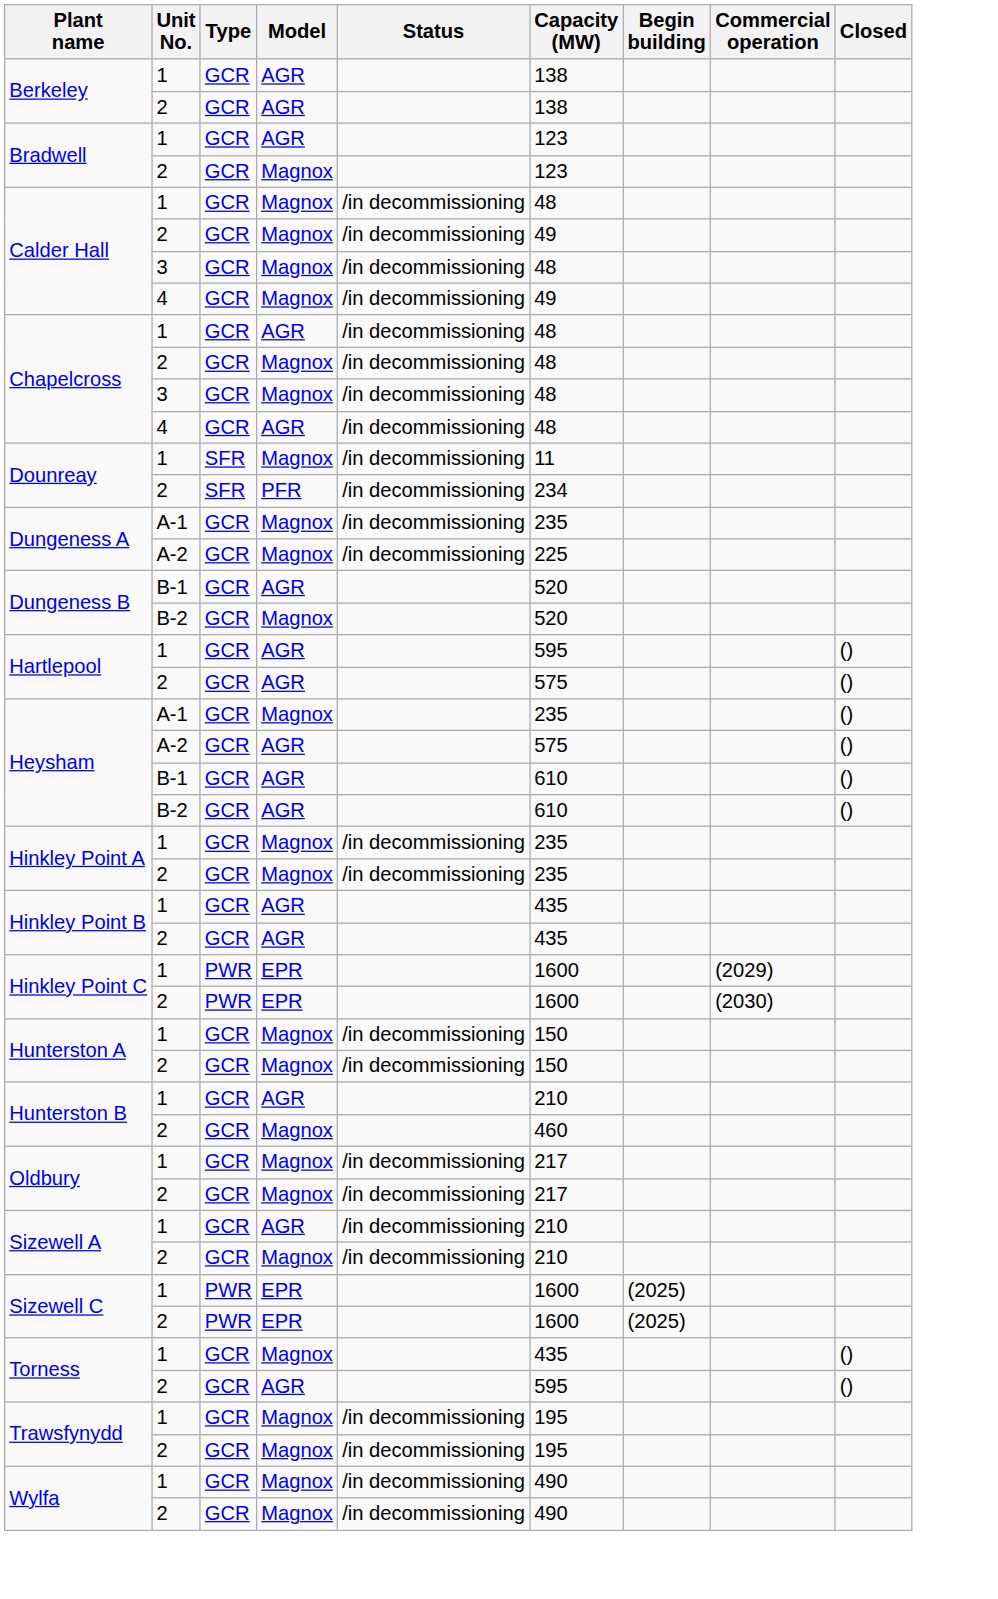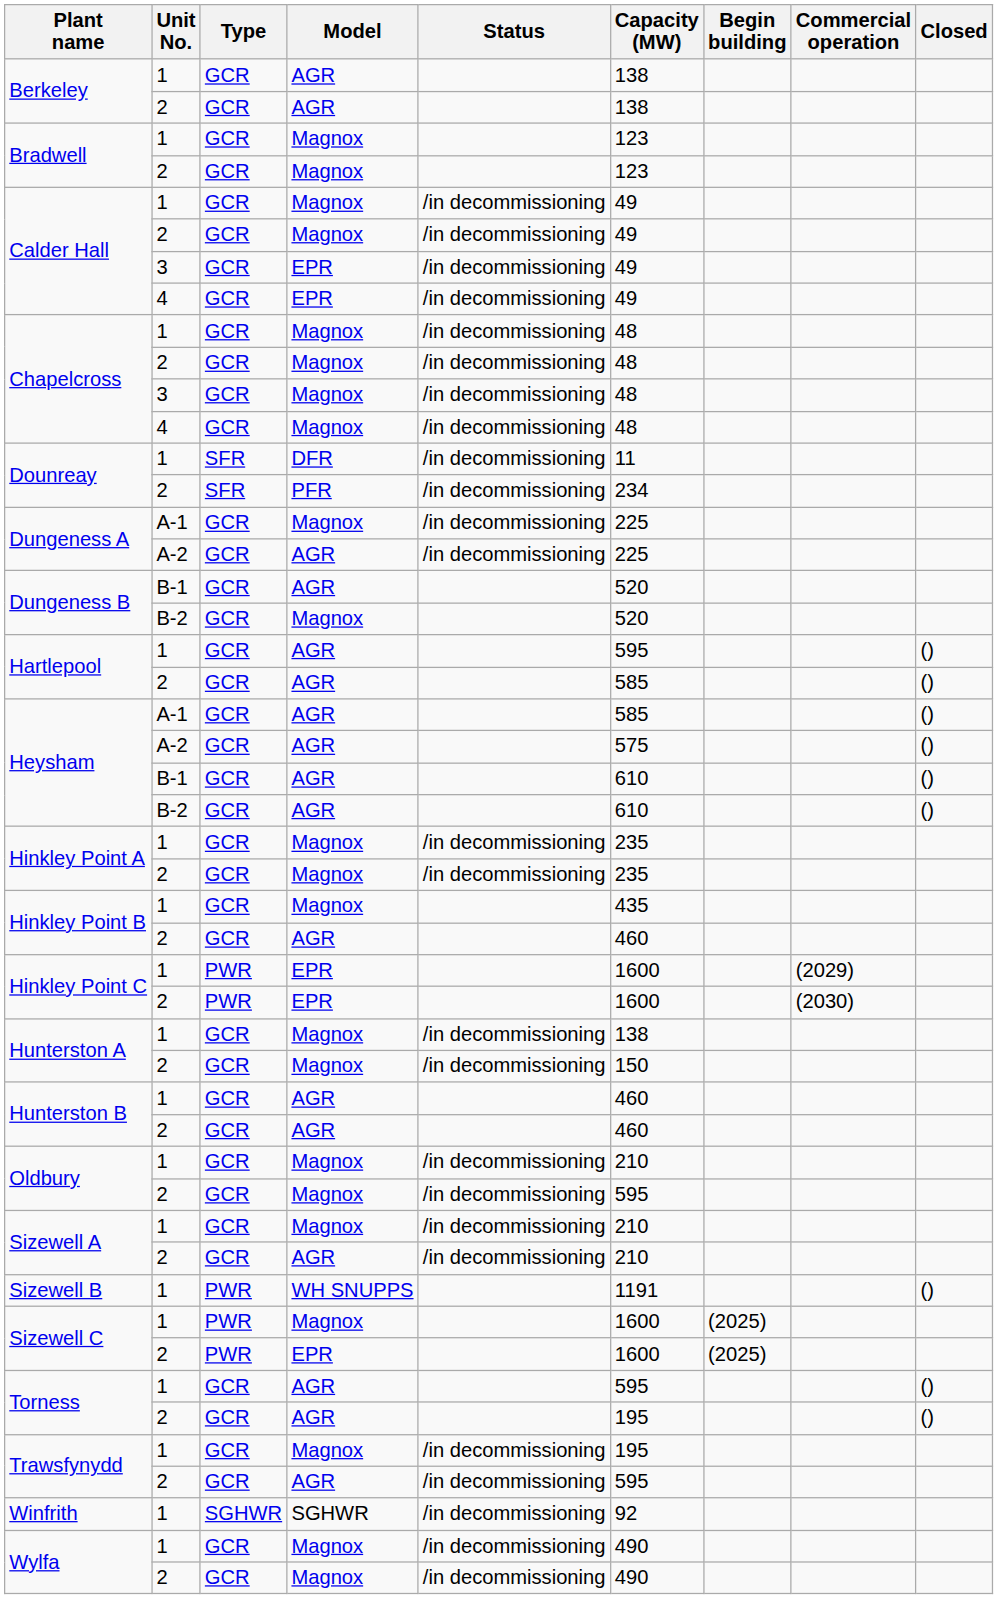 <table class="wikitable sortable mw-datatable sticky-header">
 <tr>
 <th>Plant<br>name</th>
 <th>Unit<br>No.</th>
 <th>Type</th>
 <th>Model</th>
 <th>Status</th>
 <th>Capacity<br>(MW)</th>
 <th>Begin<br>building</th>
 <th>Commercial<br>operation</th>
 <th>Closed</th>
 </tr>
 <tr>
 <td rowspan=2><a href='#'>Berkeley</a></td>
 <td>1</td>
 <td><a href='#'>GCR</a></td>
 <td><a href='#'>AGR</a></td>
 <td></td>
 <td>138</td>
 <td></td>
 <td></td>
 <td></td>
 </tr>
 <tr>
 <td>2</td>
 <td><a href='#'>GCR</a></td>
 <td><a href='#'>AGR</a></td>
 <td></td>
 <td>138</td>
 <td></td>
 <td></td>
 <td></td>
 </tr>
 <tr>
 <td rowspan=2><a href='#'>Bradwell</a></td>
 <td>1</td>
 <td><a href='#'>GCR</a></td>
-<td><a href='#'>AGR</a></td>
+<td><a href='#'>Magnox</a></td>
 <td></td>
 <td>123</td>
 <td></td>
 <td></td>
 <td></td>
 </tr>
 <tr>
 <td>2</td>
 <td><a href='#'>GCR</a></td>
 <td><a href='#'>Magnox</a></td>
 <td></td>
 <td>123</td>
 <td></td>
 <td></td>
 <td></td>
 </tr>
 <tr>
 <td rowspan=4><a href='#'>Calder Hall</a></td>
 <td>1</td>
 <td><a href='#'>GCR</a></td>
 <td><a href='#'>Magnox</a></td>
 <td>/in decommissioning</td>
-<td>48</td>
+<td>49</td>
 <td></td>
 <td></td>
 <td></td>
 </tr>
 <tr>
 <td>2</td>
 <td><a href='#'>GCR</a></td>
 <td><a href='#'>Magnox</a></td>
 <td>/in decommissioning</td>
 <td>49</td>
 <td></td>
 <td></td>
 <td></td>
 </tr>
 <tr>
 <td>3</td>
 <td><a href='#'>GCR</a></td>
-<td><a href='#'>Magnox</a></td>
+<td><a href='#'>EPR</a></td>
 <td>/in decommissioning</td>
-<td>48</td>
+<td>49</td>
 <td></td>
 <td></td>
 <td></td>
 </tr>
 <tr>
 <td>4</td>
 <td><a href='#'>GCR</a></td>
-<td><a href='#'>Magnox</a></td>
+<td><a href='#'>EPR</a></td>
 <td>/in decommissioning</td>
 <td>49</td>
 <td></td>
 <td></td>
 <td></td>
 </tr>
 <tr>
 <td rowspan=4><a href='#'>Chapelcross</a></td>
 <td>1</td>
 <td><a href='#'>GCR</a></td>
-<td><a href='#'>AGR</a></td>
+<td><a href='#'>Magnox</a></td>
 <td>/in decommissioning</td>
 <td>48</td>
 <td></td>
 <td></td>
 <td></td>
 </tr>
 <tr>
 <td>2</td>
 <td><a href='#'>GCR</a></td>
 <td><a href='#'>Magnox</a></td>
 <td>/in decommissioning</td>
 <td>48</td>
 <td></td>
 <td></td>
 <td></td>
 </tr>
 <tr>
 <td>3</td>
 <td><a href='#'>GCR</a></td>
 <td><a href='#'>Magnox</a></td>
 <td>/in decommissioning</td>
 <td>48</td>
 <td></td>
 <td></td>
 <td></td>
 </tr>
 <tr>
 <td>4</td>
 <td><a href='#'>GCR</a></td>
-<td><a href='#'>AGR</a></td>
+<td><a href='#'>Magnox</a></td>
 <td>/in decommissioning</td>
 <td>48</td>
 <td></td>
 <td></td>
 <td></td>
 </tr>
 <tr>
 <td rowspan=2><a href='#'>Dounreay</a></td>
 <td>1</td>
 <td><a href='#'>SFR</a></td>
-<td><a href='#'>Magnox</a></td>
+<td><a href='#'>DFR</a></td>
 <td>/in decommissioning</td>
 <td>11</td>
 <td></td>
 <td></td>
 <td></td>
 </tr>
 <tr>
 <td>2</td>
 <td><a href='#'>SFR</a></td>
 <td><a href='#'>PFR</a></td>
 <td>/in decommissioning</td>
 <td>234</td>
 <td></td>
 <td></td>
 <td></td>
 </tr>
 <tr>
 <td rowspan=2><a href='#'>Dungeness A</a></td>
 <td>A-1</td>
 <td><a href='#'>GCR</a></td>
 <td><a href='#'>Magnox</a></td>
 <td>/in decommissioning</td>
-<td>235</td>
+<td>225</td>
 <td></td>
 <td></td>
 <td></td>
 </tr>
 <tr>
 <td>A-2</td>
 <td><a href='#'>GCR</a></td>
-<td><a href='#'>Magnox</a></td>
+<td><a href='#'>AGR</a></td>
 <td>/in decommissioning</td>
 <td>225</td>
 <td></td>
 <td></td>
 <td></td>
 </tr>
 <tr>
 <td rowspan=2><a href='#'>Dungeness B</a></td>
 <td>B-1</td>
 <td><a href='#'>GCR</a></td>
 <td><a href='#'>AGR</a></td>
 <td></td>
 <td>520</td>
 <td></td>
 <td></td>
 <td></td>
 </tr>
 <tr>
 <td>B-2</td>
 <td><a href='#'>GCR</a></td>
 <td><a href='#'>Magnox</a></td>
 <td></td>
 <td>520</td>
 <td></td>
 <td></td>
 <td></td>
 </tr>
 <tr>
 <td rowspan=2><a href='#'>Hartlepool</a></td>
 <td>1</td>
 <td><a href='#'>GCR</a></td>
 <td><a href='#'>AGR</a></td>
 <td></td>
 <td>595</td>
 <td></td>
 <td></td>
 <td>()</td>
 </tr>
 <tr>
 <td>2</td>
 <td><a href='#'>GCR</a></td>
 <td><a href='#'>AGR</a></td>
 <td></td>
-<td>575</td>
+<td>585</td>
 <td></td>
 <td></td>
 <td>()</td>
 </tr>
 <tr>
 <td rowspan=4><a href='#'>Heysham</a></td>
 <td>A-1</td>
 <td><a href='#'>GCR</a></td>
-<td><a href='#'>Magnox</a></td>
+<td><a href='#'>AGR</a></td>
 <td></td>
-<td>235</td>
+<td>585</td>
 <td></td>
 <td></td>
 <td>()</td>
 </tr>
 <tr>
 <td>A-2</td>
 <td><a href='#'>GCR</a></td>
 <td><a href='#'>AGR</a></td>
 <td></td>
 <td>575</td>
 <td></td>
 <td></td>
 <td>()</td>
 </tr>
 <tr>
 <td>B-1</td>
 <td><a href='#'>GCR</a></td>
 <td><a href='#'>AGR</a></td>
 <td></td>
 <td>610</td>
 <td></td>
 <td></td>
 <td>()</td>
 </tr>
 <tr>
 <td>B-2</td>
 <td><a href='#'>GCR</a></td>
 <td><a href='#'>AGR</a></td>
 <td></td>
 <td>610</td>
 <td></td>
 <td></td>
 <td>()</td>
 </tr>
 <tr>
 <td rowspan=2><a href='#'>Hinkley Point A</a></td>
 <td>1</td>
 <td><a href='#'>GCR</a></td>
 <td><a href='#'>Magnox</a></td>
 <td>/in decommissioning</td>
 <td>235</td>
 <td></td>
 <td></td>
 <td></td>
 </tr>
 <tr>
 <td>2</td>
 <td><a href='#'>GCR</a></td>
 <td><a href='#'>Magnox</a></td>
 <td>/in decommissioning</td>
 <td>235</td>
 <td></td>
 <td></td>
 <td></td>
 </tr>
 <tr>
 <td rowspan=2><a href='#'>Hinkley Point B</a></td>
 <td>1</td>
 <td><a href='#'>GCR</a></td>
-<td><a href='#'>AGR</a></td>
+<td><a href='#'>Magnox</a></td>
 <td></td>
 <td>435</td>
 <td></td>
 <td></td>
 <td></td>
 </tr>
 <tr>
 <td>2</td>
 <td><a href='#'>GCR</a></td>
 <td><a href='#'>AGR</a></td>
 <td></td>
-<td>435</td>
+<td>460</td>
 <td></td>
 <td></td>
 <td></td>
 </tr>
 <tr>
 <td rowspan=2><a href='#'>Hinkley Point C</a></td>
 <td>1</td>
 <td><a href='#'>PWR</a></td>
 <td><a href='#'>EPR</a></td>
 <td></td>
 <td>1600</td>
 <td></td>
 <td>(2029)</td>
 <td></td>
 </tr>
 <tr>
 <td>2</td>
 <td><a href='#'>PWR</a></td>
 <td><a href='#'>EPR</a></td>
 <td></td>
 <td>1600</td>
 <td></td>
 <td>(2030)</td>
 <td></td>
 </tr>
 <tr>
 <td rowspan=2><a href='#'>Hunterston A</a></td>
 <td>1</td>
 <td><a href='#'>GCR</a></td>
 <td><a href='#'>Magnox</a></td>
 <td>/in decommissioning</td>
-<td>150</td>
+<td>138</td>
 <td></td>
 <td></td>
 <td></td>
 </tr>
 <tr>
 <td>2</td>
 <td><a href='#'>GCR</a></td>
 <td><a href='#'>Magnox</a></td>
 <td>/in decommissioning</td>
 <td>150</td>
 <td></td>
 <td></td>
 <td></td>
 </tr>
 <tr>
 <td rowspan=2><a href='#'>Hunterston B</a></td>
 <td>1</td>
 <td><a href='#'>GCR</a></td>
 <td><a href='#'>AGR</a></td>
 <td></td>
-<td>210</td>
+<td>460</td>
 <td></td>
 <td></td>
 <td></td>
 </tr>
 <tr>
 <td>2</td>
 <td><a href='#'>GCR</a></td>
-<td><a href='#'>Magnox</a></td>
+<td><a href='#'>AGR</a></td>
 <td></td>
 <td>460</td>
 <td></td>
 <td></td>
 <td></td>
 </tr>
 <tr>
 <td rowspan=2><a href='#'>Oldbury</a></td>
 <td>1</td>
 <td><a href='#'>GCR</a></td>
 <td><a href='#'>Magnox</a></td>
 <td>/in decommissioning</td>
-<td>217</td>
-<td></td>
-<td></td>
-<td></td>
-</tr>
-<tr>
-<td>2</td>
-<td><a href='#'>GCR</a></td>
-<td><a href='#'>Magnox</a></td>
-<td>/in decommissioning</td>
-<td>217</td>
-<td></td>
-<td></td>
-<td></td>
-</tr>
-<tr>
-<td rowspan=2><a href='#'>Sizewell A</a></td>
-<td>1</td>
-<td><a href='#'>GCR</a></td>
-<td><a href='#'>AGR</a></td>
-<td>/in decommissioning</td>
 <td>210</td>
 <td></td>
 <td></td>
 <td></td>
 </tr>
 <tr>
 <td>2</td>
 <td><a href='#'>GCR</a></td>
 <td><a href='#'>Magnox</a></td>
 <td>/in decommissioning</td>
+<td>595</td>
+<td></td>
+<td></td>
+<td></td>
+</tr>
+<tr>
+<td rowspan=2><a href='#'>Sizewell A</a></td>
+<td>1</td>
+<td><a href='#'>GCR</a></td>
+<td><a href='#'>Magnox</a></td>
+<td>/in decommissioning</td>
 <td>210</td>
 <td></td>
 <td></td>
 <td></td>
 </tr>
 <tr>
+<td>2</td>
+<td><a href='#'>GCR</a></td>
+<td><a href='#'>AGR</a></td>
+<td>/in decommissioning</td>
+<td>210</td>
+<td></td>
+<td></td>
+<td></td>
+</tr>
+<tr>
+<td><a href='#'>Sizewell B</a></td>
+<td>1</td>
+<td><a href='#'>PWR</a></td>
+<td><a href='#'>WH SNUPPS</a></td>
+<td></td>
+<td>1191</td>
+<td></td>
+<td></td>
+<td>()</td>
+</tr>
+<tr>
 <td rowspan=2><a href='#'>Sizewell C</a></td>
 <td>1</td>
 <td><a href='#'>PWR</a></td>
-<td><a href='#'>EPR</a></td>
+<td><a href='#'>Magnox</a></td>
 <td></td>
 <td>1600</td>
 <td>(2025)</td>
 <td></td>
 <td></td>
 </tr>
 <tr>
 <td>2</td>
 <td><a href='#'>PWR</a></td>
 <td><a href='#'>EPR</a></td>
 <td></td>
 <td>1600</td>
 <td>(2025)</td>
 <td></td>
 <td></td>
 </tr>
 <tr>
 <td rowspan=2><a href='#'>Torness</a></td>
 <td>1</td>
 <td><a href='#'>GCR</a></td>
-<td><a href='#'>Magnox</a></td>
+<td><a href='#'>AGR</a></td>
 <td></td>
-<td>435</td>
+<td>595</td>
 <td></td>
 <td></td>
 <td>()</td>
 </tr>
 <tr>
 <td>2</td>
 <td><a href='#'>GCR</a></td>
 <td><a href='#'>AGR</a></td>
 <td></td>
-<td>595</td>
+<td>195</td>
 <td></td>
 <td></td>
 <td>()</td>
 </tr>
 <tr>
 <td rowspan=2><a href='#'>Trawsfynydd</a></td>
 <td>1</td>
 <td><a href='#'>GCR</a></td>
 <td><a href='#'>Magnox</a></td>
 <td>/in decommissioning</td>
 <td>195</td>
 <td></td>
 <td></td>
 <td></td>
 </tr>
 <tr>
 <td>2</td>
 <td><a href='#'>GCR</a></td>
-<td><a href='#'>Magnox</a></td>
+<td><a href='#'>AGR</a></td>
 <td>/in decommissioning</td>
-<td>195</td>
+<td>595</td>
+<td></td>
+<td></td>
+<td></td>
+</tr>
+<tr>
+<td><a href='#'>Winfrith</a></td>
+<td>1</td>
+<td><a href='#'>SGHWR</a></td>
+<td>SGHWR</td>
+<td>/in decommissioning</td>
+<td>92</td>
 <td></td>
 <td></td>
 <td></td>
 </tr>
 <tr>
 <td rowspan=2><a href='#'>Wylfa</a></td>
 <td>1</td>
 <td><a href='#'>GCR</a></td>
 <td><a href='#'>Magnox</a></td>
 <td>/in decommissioning</td>
 <td>490</td>
 <td></td>
 <td></td>
 <td></td>
 </tr>
 <tr>
 <td>2</td>
 <td><a href='#'>GCR</a></td>
 <td><a href='#'>Magnox</a></td>
 <td>/in decommissioning</td>
 <td>490</td>
 <td></td>
 <td></td>
 <td></td>
 </tr>
 </table>
